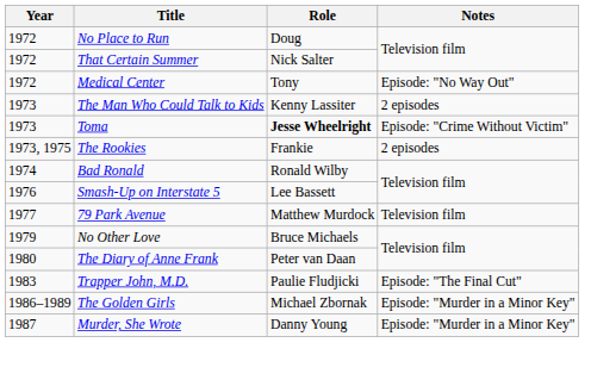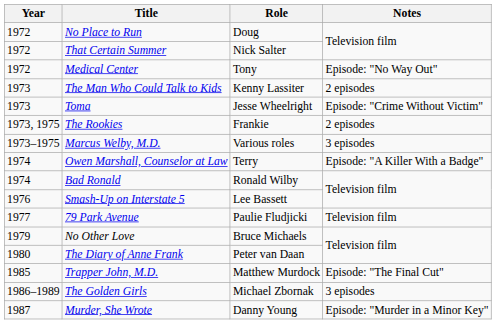 <table class="wikitable sortable">
 <tr>
 <th>Year</th>
 <th>Title</th>
 <th>Role</th>
 <th>Notes</th>
 </tr>
 <tr>
 <td>1972</td>
 <td><a href='#'><em>No Place to Run</em></a></td>
 <td>Doug</td>
 <td rowspan="2">Television film</td>
 </tr>
 <tr>
 <td>1972</td>
 <td><em><a href='#'>That Certain Summer</a></em></td>
 <td>Nick Salter</td>
 </tr>
 <tr>
 <td>1972</td>
 <td><a href='#'><em>Medical Center</em></a></td>
 <td>Tony</td>
 <td>Episode: "No Way Out"</td>
 </tr>
 <tr>
 <td>1973</td>
 <td><em><a href='#'>The Man Who Could Talk to Kids</a></em></td>
 <td>Kenny Lassiter</td>
 <td>2 episodes</td>
 </tr>
 <tr>
 <td>1973</td>
 <td><a href='#'><em>Toma</em></a></td>
-<td><strong>Jesse Wheelright</strong></td>
+<td>Jesse Wheelright</td>
 <td>Episode: "Crime Without Victim"</td>
 </tr>
 <tr>
 <td>1973, 1975</td>
 <td><em><a href='#'>The Rookies</a></em></td>
 <td>Frankie</td>
 <td>2 episodes</td>
+</tr>
+<tr>
+<td>1973–1975</td>
+<td><em><a href='#'>Marcus Welby, M.D.</a></em></td>
+<td>Various roles</td>
+<td>3 episodes</td>
+</tr>
+<tr>
+<td>1974</td>
+<td><em><a href='#'>Owen Marshall, Counselor at Law</a></em></td>
+<td>Terry</td>
+<td>Episode: "A Killer With a Badge"</td>
 </tr>
 <tr>
 <td>1974</td>
 <td><em><a href='#'>Bad Ronald</a></em></td>
 <td>Ronald Wilby</td>
 <td rowspan="2">Television film</td>
 </tr>
 <tr>
 <td>1976</td>
 <td><em><a href='#'>Smash-Up on Interstate 5</a></em></td>
 <td>Lee Bassett</td>
 </tr>
 <tr>
 <td>1977</td>
 <td><em><a href='#'>79 Park Avenue</a></em></td>
-<td>Matthew Murdock</td>
+<td>Paulie Fludjicki</td>
 <td>Television film</td>
 </tr>
 <tr>
 <td>1979</td>
 <td><em>No Other Love</em></td>
 <td>Bruce Michaels</td>
 <td rowspan="2">Television film</td>
 </tr>
 <tr>
 <td>1980</td>
 <td><a href='#'><em>The Diary of Anne Frank</em></a></td>
 <td>Peter van Daan</td>
 </tr>
 <tr>
-<td>1983</td>
+<td>1985</td>
 <td><em><a href='#'>Trapper John, M.D.</a></em></td>
-<td>Paulie Fludjicki</td>
+<td>Matthew Murdock</td>
 <td>Episode: "The Final Cut"</td>
 </tr>
 <tr>
 <td>1986–1989</td>
 <td><em><a href='#'>The Golden Girls</a></em></td>
 <td>Michael Zbornak</td>
-<td>Episode: "Murder in a Minor Key"</td>
+<td>3 episodes</td>
 </tr>
 <tr>
 <td>1987</td>
 <td><em><a href='#'>Murder, She Wrote</a></em></td>
 <td>Danny Young</td>
 <td>Episode: "Murder in a Minor Key"</td>
 </tr>
 </table>
